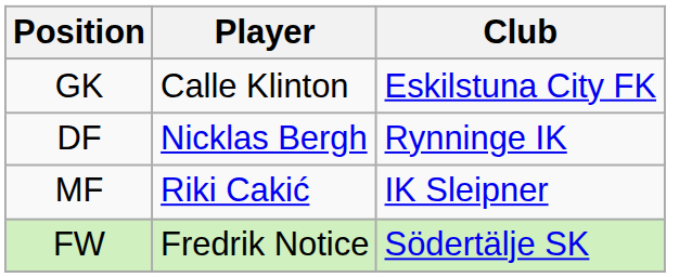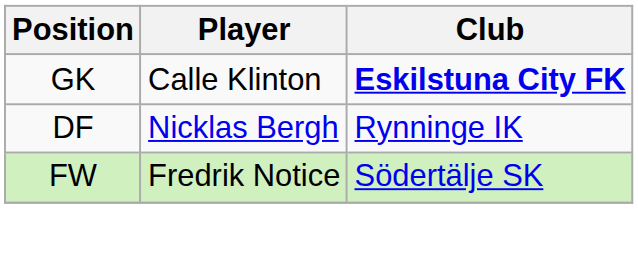 <table class="wikitable" style="text-align:center;float:left;margin-right:1em;">
 <tr>
 <th>Position</th>
 <th>Player</th>
 <th>Club</th>
 </tr>
 <tr>
 <td>GK</td>
 <td align="left"> Calle Klinton</td>
-<td align="left"><a href='#'>Eskilstuna City FK</a></td>
+<td align="left"><strong><a href='#'>Eskilstuna City FK</a></strong></td>
 </tr>
 <tr>
 <td>DF</td>
 <td align="left"> <a href='#'>Nicklas Bergh</a></td>
 <td align="left"><a href='#'>Rynninge IK</a></td>
-</tr>
-<tr>
-<td>MF</td>
-<td align="left"> <a href='#'>Riki Cakić</a></td>
-<td align="left"><a href='#'>IK Sleipner</a></td>
 </tr>
 <tr bgcolor=#D0F0C0>
 <td>FW</td>
 <td align="left"> Fredrik Notice</td>
 <td align="left"><a href='#'>Södertälje SK</a></td>
 </tr>
 <tr>
 </tr>
 </table>
